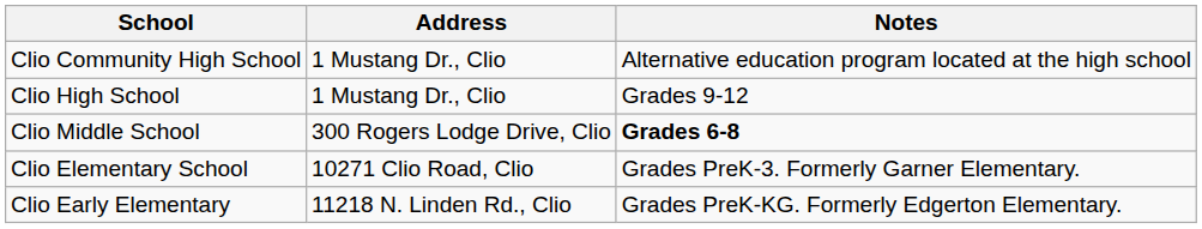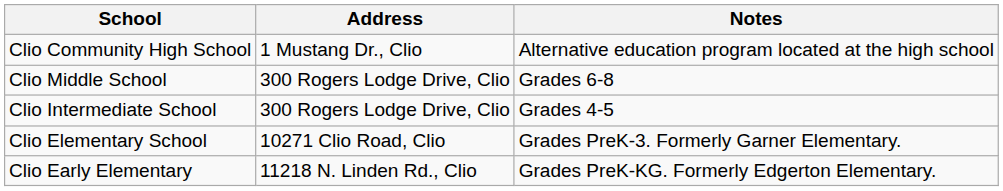 <table class="wikitable">
 <tr>
 <th>School</th>
 <th>Address</th>
 <th>Notes</th>
 </tr>
 <tr>
 <td>Clio Community High School</td>
 <td>1 Mustang Dr., Clio</td>
 <td>Alternative education program located at the high school</td>
 </tr>
 <tr>
-<td>Clio High School</td>
-<td>1 Mustang Dr., Clio</td>
-<td>Grades 9-12</td>
+<td>Clio Middle School</td>
+<td>300 Rogers Lodge Drive, Clio</td>
+<td>Grades 6-8</td>
 </tr>
 <tr>
-<td>Clio Middle School</td>
+<td>Clio Intermediate School</td>
 <td>300 Rogers Lodge Drive, Clio</td>
-<td><strong>Grades 6-8</strong></td>
+<td>Grades 4-5</td>
 </tr>
 <tr>
 <td>Clio Elementary School</td>
 <td>10271 Clio Road, Clio</td>
 <td>Grades PreK-3. Formerly Garner Elementary.</td>
 </tr>
 <tr>
 <td>Clio Early Elementary</td>
 <td>11218 N. Linden Rd., Clio</td>
 <td>Grades PreK-KG. Formerly Edgerton Elementary.</td>
 </tr>
 </table>
